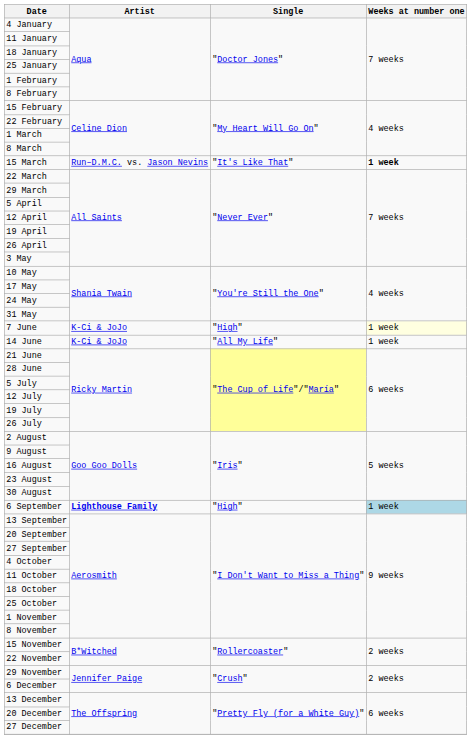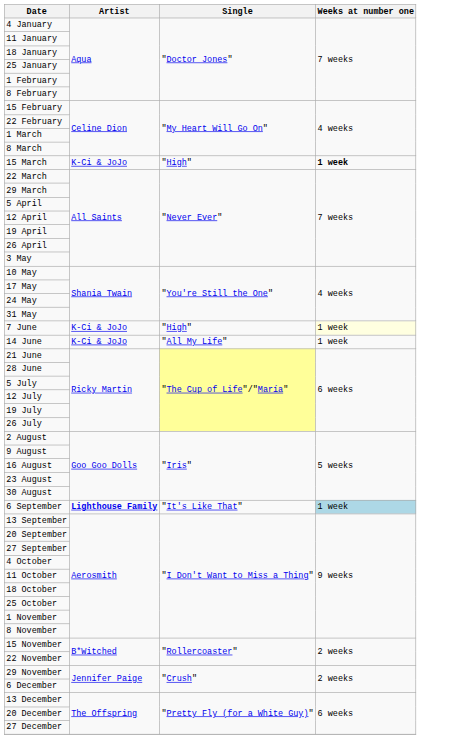 <table class="wikitable">
 <tr>
 <th>Date</th>
 <th>Artist</th>
 <th>Single</th>
 <th>Weeks at number one</th>
 </tr>
 <tr>
 <td>4 January</td>
 <td rowspan="6"><a href='#'>Aqua</a></td>
 <td rowspan="6">"<a href='#'>Doctor Jones</a>"</td>
 <td rowspan="6">7 weeks</td>
 </tr>
 <tr>
 <td>11 January</td>
 </tr>
 <tr>
 <td>18 January</td>
 </tr>
 <tr>
 <td>25 January</td>
 </tr>
 <tr>
 <td>1 February</td>
 </tr>
 <tr>
 <td>8 February</td>
 </tr>
 <tr>
 <td>15 February</td>
 <td rowspan="4"><a href='#'>Celine Dion</a></td>
 <td rowspan="4">"<a href='#'>My Heart Will Go On</a>"</td>
 <td rowspan="4">4 weeks</td>
 </tr>
 <tr>
 <td>22 February</td>
 </tr>
 <tr>
 <td>1 March</td>
 </tr>
 <tr>
 <td>8 March</td>
 </tr>
 <tr>
 <td>15 March</td>
-<td><a href='#'>Run–D.M.C.</a> vs. <a href='#'>Jason Nevins</a></td>
-<td>"<a href='#'>It's Like That</a>"</td>
+<td><a href='#'>K-Ci & JoJo</a></td>
+<td>"<a href='#'>High</a>"</td>
 <td><strong>1 week</strong></td>
 </tr>
 <tr>
 <td>22 March</td>
 <td rowspan="7"><a href='#'>All Saints</a></td>
 <td rowspan="7">"<a href='#'>Never Ever</a>"</td>
 <td rowspan="7">7 weeks</td>
 </tr>
 <tr>
 <td>29 March</td>
 </tr>
 <tr>
 <td>5 April</td>
 </tr>
 <tr>
 <td>12 April</td>
 </tr>
 <tr>
 <td>19 April</td>
 </tr>
 <tr>
 <td>26 April</td>
 </tr>
 <tr>
 <td>3 May</td>
 </tr>
 <tr>
 <td>10 May</td>
 <td rowspan="4"><a href='#'>Shania Twain</a></td>
 <td rowspan="4">"<a href='#'>You're Still the One</a>"</td>
 <td rowspan="4">4 weeks</td>
 </tr>
 <tr>
 <td>17 May</td>
 </tr>
 <tr>
 <td>24 May</td>
 </tr>
 <tr>
 <td>31 May</td>
 </tr>
 <tr>
 <td>7 June</td>
 <td><a href='#'>K-Ci & JoJo</a></td>
 <td>"<a href='#'>High</a>"</td>
 <td style="background: lightyellow;">1 week</td>
 </tr>
 <tr>
 <td>14 June</td>
 <td><a href='#'>K-Ci & JoJo</a></td>
 <td>"<a href='#'>All My Life</a>"</td>
 <td>1 week</td>
 </tr>
 <tr>
 <td>21 June</td>
 <td rowspan="6"><a href='#'>Ricky Martin</a></td>
 <td bgcolor=#FFFF99 align="left" rowspan="6">"<a href='#'>The Cup of Life</a>"/"<a href='#'>María</a>"</td>
 <td rowspan="6">6 weeks</td>
 </tr>
 <tr>
 <td>28 June</td>
 </tr>
 <tr>
 <td>5 July</td>
 </tr>
 <tr>
 <td>12 July</td>
 </tr>
 <tr>
 <td>19 July</td>
 </tr>
 <tr>
 <td>26 July</td>
 </tr>
 <tr>
 <td>2 August</td>
 <td rowspan="5"><a href='#'>Goo Goo Dolls</a></td>
 <td rowspan="5">"<a href='#'>Iris</a>"</td>
 <td rowspan="5">5 weeks</td>
 </tr>
 <tr>
 <td>9 August</td>
 </tr>
 <tr>
 <td>16 August</td>
 </tr>
 <tr>
 <td>23 August</td>
 </tr>
 <tr>
 <td>30 August</td>
 </tr>
 <tr>
 <td>6 September</td>
 <td><strong><a href='#'>Lighthouse Family</a></strong></td>
-<td>"<a href='#'>High</a>"</td>
+<td>"<a href='#'>It's Like That</a>"</td>
 <td style="background: lightblue;">1 week</td>
 </tr>
 <tr>
 <td>13 September</td>
 <td rowspan="9"><a href='#'>Aerosmith</a></td>
 <td rowspan="9">"<a href='#'>I Don't Want to Miss a Thing</a>"</td>
 <td rowspan="9">9 weeks</td>
 </tr>
 <tr>
 <td>20 September</td>
 </tr>
 <tr>
 <td>27 September</td>
 </tr>
 <tr>
 <td>4 October</td>
 </tr>
 <tr>
 <td>11 October</td>
 </tr>
 <tr>
 <td>18 October</td>
 </tr>
 <tr>
 <td>25 October</td>
 </tr>
 <tr>
 <td>1 November</td>
 </tr>
 <tr>
 <td>8 November</td>
 </tr>
 <tr>
 <td>15 November</td>
 <td rowspan="2"><a href='#'>B*Witched</a></td>
 <td rowspan="2">"<a href='#'>Rollercoaster</a>"</td>
 <td rowspan="2">2 weeks</td>
 </tr>
 <tr>
 <td>22 November</td>
 </tr>
 <tr>
 <td>29 November</td>
 <td rowspan="2"><a href='#'>Jennifer Paige</a></td>
 <td rowspan="2">"<a href='#'>Crush</a>"</td>
 <td rowspan="2">2 weeks</td>
 </tr>
 <tr>
 <td>6 December</td>
 </tr>
 <tr>
 <td>13 December</td>
 <td rowspan="3"><a href='#'>The Offspring</a></td>
 <td rowspan="3">"<a href='#'>Pretty Fly (for a White Guy)</a>"</td>
 <td rowspan="3">6 weeks</td>
 </tr>
 <tr>
 <td>20 December</td>
 </tr>
 <tr>
 <td>27 December</td>
 </tr>
 <tr>
 </tr>
 </table>
